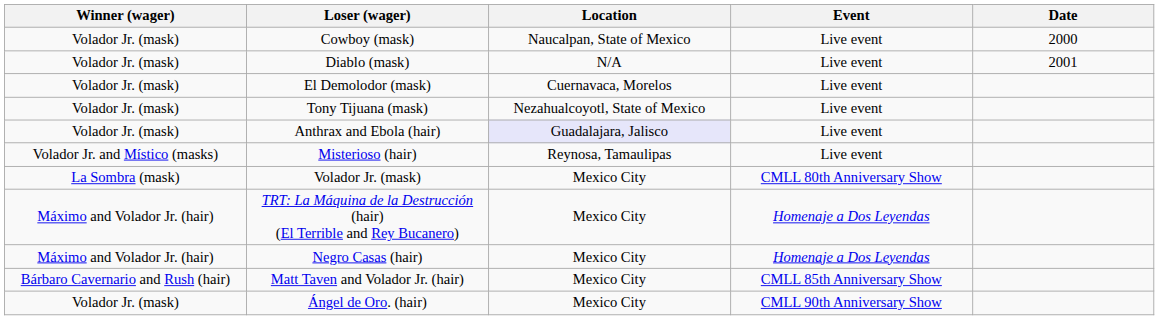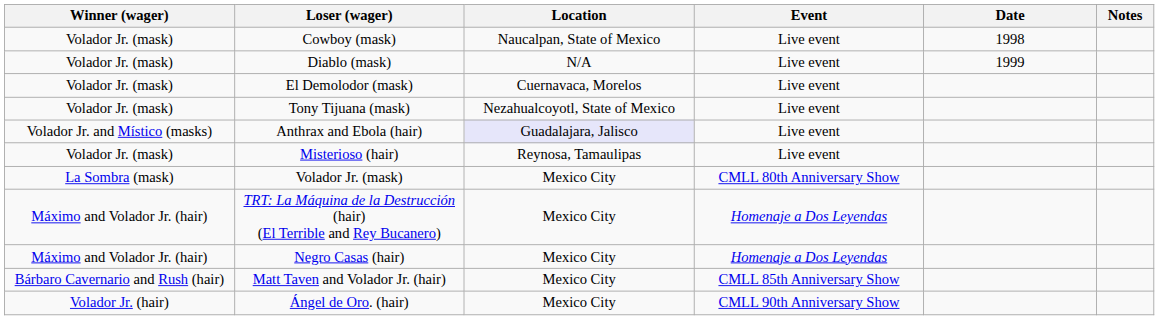 <table class="wikitable sortable" width=100%  style="text-align: center">
 <tr>
 <th width=20% scope="col">Winner (wager)</th>
 <th width=20% scope="col">Loser (wager)</th>
 <th width=20% scope="col">Location</th>
 <th width=20% scope="col">Event</th>
 <th width=15% scope="col">Date</th>
+<th class="unsortable" width=5% scope="col">Notes</th>
 </tr>
 <tr>
 <td>Volador Jr. (mask)</td>
 <td>Cowboy (mask)</td>
 <td>Naucalpan, State of Mexico</td>
 <td>Live event</td>
-<td>2000</td>
+<td>1998</td>
+<td> </td>
 </tr>
 <tr>
 <td>Volador Jr. (mask)</td>
 <td>Diablo (mask)</td>
 <td>N/A</td>
 <td>Live event</td>
-<td>2001</td>
+<td>1999</td>
+<td> </td>
 </tr>
 <tr>
 <td>Volador Jr. (mask)</td>
 <td>El Demolodor (mask)</td>
 <td>Cuernavaca, Morelos</td>
 <td>Live event</td>
 <td></td>
+<td> </td>
 </tr>
 <tr>
 <td>Volador Jr. (mask)</td>
 <td>Tony Tijuana (mask)</td>
 <td>Nezahualcoyotl, State of Mexico</td>
 <td>Live event</td>
 <td></td>
+<td></td>
 </tr>
 <tr>
-<td>Volador Jr. (mask)</td>
+<td>Volador Jr. and <a href='#'>Místico</a> (masks)</td>
 <td>Anthrax and Ebola (hair)</td>
 <td style="background: lavender;">Guadalajara, Jalisco</td>
 <td>Live event</td>
 <td></td>
+<td> </td>
 </tr>
 <tr>
-<td>Volador Jr. and <a href='#'>Místico</a> (masks)</td>
+<td>Volador Jr. (mask)</td>
 <td><a href='#'>Misterioso</a> (hair)</td>
 <td>Reynosa, Tamaulipas</td>
 <td>Live event</td>
+<td></td>
 <td></td>
 </tr>
 <tr>
 <td><a href='#'>La Sombra</a> (mask)</td>
 <td>Volador Jr. (mask)</td>
 <td>Mexico City</td>
 <td><a href='#'>CMLL 80th Anniversary Show</a></td>
 <td></td>
+<td></td>
 </tr>
 <tr>
 <td><a href='#'>Máximo</a> and Volador Jr. (hair)</td>
 <td><em><a href='#'>TRT: La Máquina de la Destrucción</a></em> (hair)<br>(<a href='#'>El Terrible</a> and <a href='#'>Rey Bucanero</a>)</td>
 <td>Mexico City</td>
 <td><em><a href='#'>Homenaje a Dos Leyendas</a></em></td>
+<td></td>
 <td></td>
 </tr>
 <tr>
 <td><a href='#'>Máximo</a> and Volador Jr. (hair)</td>
 <td><a href='#'>Negro Casas</a> (hair)</td>
 <td>Mexico City</td>
 <td><em><a href='#'>Homenaje a Dos Leyendas</a></em></td>
 <td></td>
+<td></td>
 </tr>
 <tr>
 <td><a href='#'>Bárbaro Cavernario</a> and <a href='#'>Rush</a> (hair)</td>
 <td><a href='#'>Matt Taven</a> and Volador Jr. (hair)</td>
 <td>Mexico City</td>
 <td><a href='#'>CMLL 85th Anniversary Show</a></td>
 <td></td>
+<td></td>
 </tr>
 <tr>
-<td>Volador Jr. (mask)</td>
+<td><a href='#'>Volador Jr.</a> (hair)</td>
 <td><a href='#'>Ángel de Oro</a>. (hair)</td>
 <td>Mexico City</td>
 <td><a href='#'>CMLL 90th Anniversary Show</a></td>
 <td></td>
+<td></td>
 </tr>
 </table>
